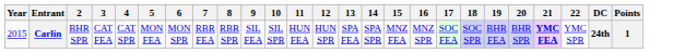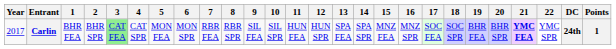 <table class="wikitable" style="text-align:center; font-size:85%">
 <tr>
 <th>Year</th>
 <th>Entrant</th>
+<th>1</th>
 <th>2</th>
 <th>3</th>
 <th>4</th>
 <th>5</th>
 <th>6</th>
 <th>7</th>
 <th>8</th>
 <th>9</th>
 <th>10</th>
 <th>11</th>
 <th>12</th>
 <th>13</th>
 <th>14</th>
 <th>15</th>
 <th>16</th>
 <th>17</th>
 <th>18</th>
 <th>19</th>
 <th>20</th>
 <th>21</th>
 <th>22</th>
 <th>DC</th>
 <th>Points</th>
 </tr>
 <tr>
-<td><a href='#'>2015</a></td>
+<td><a href='#'>2017</a></td>
 <th><a href='#'>Carlin</a></th>
+<td><a href='#'>BHR<br>FEA</a></td>
 <td><a href='#'>BHR<br>SPR</a></td>
-<td><a href='#'>CAT<br>FEA</a></td>
+<td style="background: lightgreen;"><a href='#'>CAT<br>FEA</a></td>
 <td><a href='#'>CAT<br>SPR</a></td>
 <td><a href='#'>MON<br>FEA</a></td>
 <td><a href='#'>MON<br>SPR</a></td>
 <td><a href='#'>RBR<br>FEA</a></td>
 <td><a href='#'>RBR<br>SPR</a></td>
 <td><a href='#'>SIL<br>FEA</a></td>
 <td><a href='#'>SIL<br>SPR</a></td>
 <td><a href='#'>HUN<br>FEA</a></td>
 <td><a href='#'>HUN<br>SPR</a></td>
 <td><a href='#'>SPA<br>FEA</a></td>
 <td><a href='#'>SPA<br>SPR</a></td>
 <td><a href='#'>MNZ<br>FEA</a></td>
 <td><a href='#'>MNZ<br>SPR</a></td>
 <td style="background:#DFFFDF;"><a href='#'>SOC<br>FEA</a><br></td>
 <td style="background:#CFCFFF;"><a href='#'>SOC<br>SPR</a><br></td>
 <td style="background:#CFCFFF;"><a href='#'>BHR<br>FEA</a><br></td>
 <td style="background:#CFCFFF;"><a href='#'>BHR<br>SPR</a><br></td>
 <td style="background:#EFCFFF;"><strong><a href='#'>YMC<br>FEA</a><br></strong></td>
 <td style="background:#FFFFFF;"><a href='#'>YMC<br>SPR</a><br></td>
 <th>24th</th>
 <th>1</th>
 </tr>
 </table>
